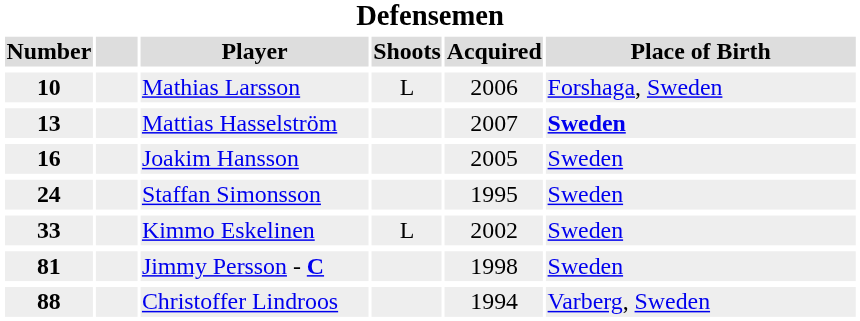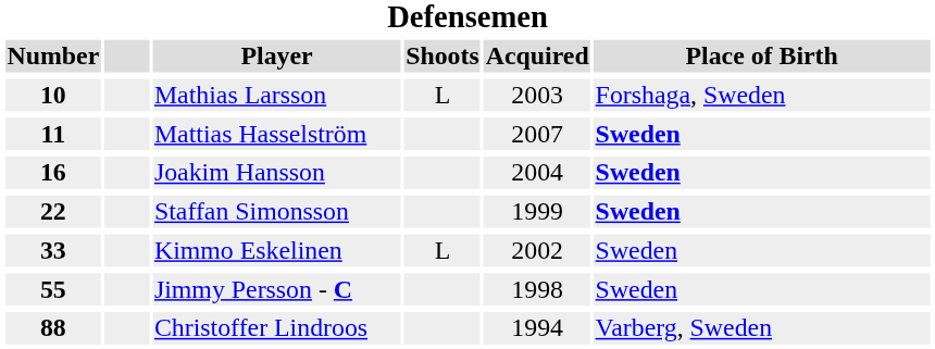 <table width=65%>
 <tr>
 <th colspan=7><big>Defensemen</big></th>
 </tr>
 <tr bgcolor="#dddddd">
 <th width=5%>Number</th>
 <th width=5%></th>
 <th !width=15%>Player</th>
 <th width=8%>Shoots</th>
 <th width=9%>Acquired</th>
 <th width=37%>Place of Birth</th>
 </tr>
 <tr>
 </tr>
 <tr bgcolor="#eeeeee">
 <td align=center><strong>10</strong></td>
 <td align=center></td>
 <td><a href='#'>Mathias Larsson</a></td>
 <td align=center>L</td>
-<td align=center>2006</td>
+<td align=center>2003</td>
 <td><a href='#'>Forshaga</a>, <a href='#'>Sweden</a></td>
 </tr>
 <tr>
 </tr>
 <tr bgcolor="#eeeeee">
-<td align=center><strong>13</strong></td>
+<td align=center><strong>11</strong></td>
 <td align=center></td>
 <td><a href='#'>Mattias Hasselström</a></td>
 <td align=center></td>
 <td align=center>2007</td>
 <td><strong><a href='#'>Sweden</a></strong></td>
 </tr>
 <tr>
 </tr>
 <tr bgcolor="#eeeeee">
 <td align=center><strong>16</strong></td>
 <td align=center></td>
 <td><a href='#'>Joakim Hansson</a></td>
 <td align=center></td>
-<td align=center>2005</td>
-<td><a href='#'>Sweden</a></td>
+<td align=center>2004</td>
+<td><strong><a href='#'>Sweden</a></strong></td>
 </tr>
 <tr>
 </tr>
 <tr bgcolor="#eeeeee">
-<td align=center><strong>24</strong></td>
+<td align=center><strong>22</strong></td>
 <td align=center></td>
 <td><a href='#'>Staffan Simonsson</a></td>
 <td align=center></td>
-<td align=center>1995</td>
-<td><a href='#'>Sweden</a></td>
+<td align=center>1999</td>
+<td><strong><a href='#'>Sweden</a></strong></td>
 </tr>
 <tr>
 </tr>
 <tr bgcolor="#eeeeee">
 <td align=center><strong>33</strong></td>
 <td align=center></td>
 <td><a href='#'>Kimmo Eskelinen</a></td>
 <td align=center>L</td>
 <td align=center>2002</td>
 <td><a href='#'>Sweden</a></td>
 </tr>
 <tr>
 </tr>
 <tr bgcolor="#eeeeee">
-<td align=center><strong>81</strong></td>
+<td align=center><strong>55</strong></td>
 <td align=center></td>
 <td><a href='#'>Jimmy Persson</a> - <strong><a href='#'>C</a></strong></td>
 <td align=center></td>
 <td align=center>1998</td>
 <td><a href='#'>Sweden</a></td>
 </tr>
 <tr>
 </tr>
 <tr bgcolor="#eeeeee">
 <td align=center><strong>88</strong></td>
 <td align=center></td>
 <td><a href='#'>Christoffer Lindroos</a></td>
 <td align=center></td>
 <td align=center>1994</td>
 <td><a href='#'>Varberg</a>, <a href='#'>Sweden</a></td>
 </tr>
 </table>
